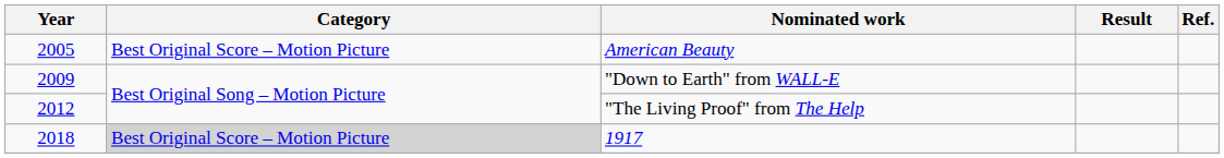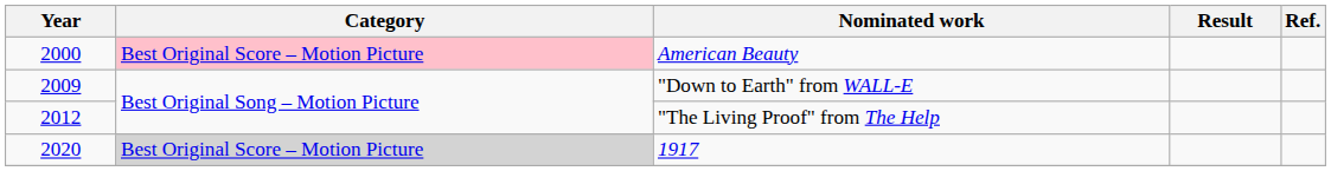 <table class=wikitable>
 <tr>
 <th scope="col" style="width:5em;">Year</th>
 <th scope="col" style="width:26em;">Category</th>
 <th scope="col" style="width:25em;">Nominated work</th>
 <th scope="col" style="width:5em;">Result</th>
 <th>Ref.</th>
 </tr>
 <tr>
-<td style="text-align:center;"><a href='#'>2005</a></td>
-<td><a href='#'>Best Original Score – Motion Picture</a></td>
+<td style="text-align:center;"><a href='#'>2000</a></td>
+<td style="background: pink;"><a href='#'>Best Original Score – Motion Picture</a></td>
 <td><em><a href='#'>American Beauty</a></em></td>
 <td></td>
 <td style="text-align:center;"></td>
 </tr>
 <tr>
 <td style="text-align:center;"><a href='#'>2009</a></td>
 <td rowspan=2><a href='#'>Best Original Song – Motion Picture</a></td>
 <td>"Down to Earth" from <em><a href='#'>WALL-E</a></em></td>
 <td></td>
 <td style="text-align:center;"></td>
 </tr>
 <tr>
 <td style="text-align:center;"><a href='#'>2012</a></td>
 <td>"The Living Proof" from <em><a href='#'>The Help</a></em></td>
 <td></td>
 <td style="text-align:center;"></td>
 </tr>
 <tr>
-<td style="text-align:center;"><a href='#'>2018</a></td>
+<td style="text-align:center;"><a href='#'>2020</a></td>
 <td style="background: lightgrey;"><a href='#'>Best Original Score – Motion Picture</a></td>
 <td><em><a href='#'>1917</a></em></td>
 <td></td>
 <td style="text-align:center;"></td>
 </tr>
 <tr>
 </tr>
 </table>
